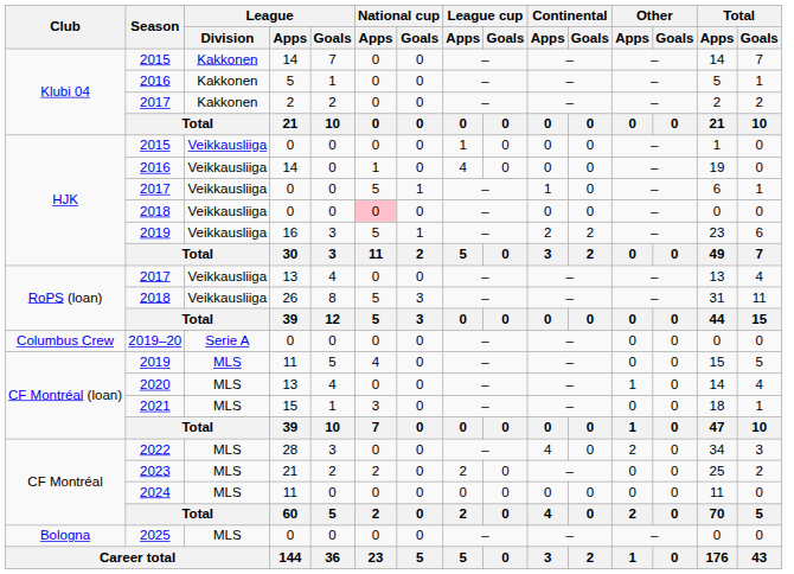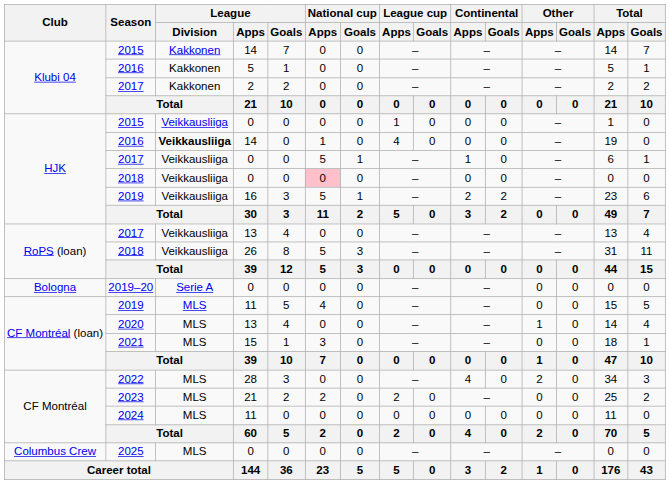 <table class="wikitable" style="text-align:center">
 <tr>
 <th rowspan="2">Club</th>
 <th rowspan="2">Season</th>
 <th colspan="3">League</th>
 <th colspan="2">National cup</th>
 <th colspan="2">League cup</th>
 <th colspan="2">Continental</th>
 <th colspan="2">Other</th>
 <th colspan="2">Total</th>
 </tr>
 <tr>
 <th>Division</th>
 <th>Apps</th>
 <th>Goals</th>
 <th>Apps</th>
 <th>Goals</th>
 <th>Apps</th>
 <th>Goals</th>
 <th>Apps</th>
 <th>Goals</th>
 <th>Apps</th>
 <th>Goals</th>
 <th>Apps</th>
 <th>Goals</th>
 </tr>
 <tr>
 <td rowspan="4"><a href='#'>Klubi 04</a></td>
 <td><a href='#'>2015</a></td>
 <td><a href='#'>Kakkonen</a></td>
 <td>14</td>
 <td>7</td>
 <td>0</td>
 <td>0</td>
 <td colspan="2">–</td>
 <td colspan="2">–</td>
 <td colspan="2">–</td>
 <td>14</td>
 <td>7</td>
 </tr>
 <tr>
 <td><a href='#'>2016</a></td>
 <td>Kakkonen</td>
 <td>5</td>
 <td>1</td>
 <td>0</td>
 <td>0</td>
 <td colspan="2">–</td>
 <td colspan="2">–</td>
 <td colspan="2">–</td>
 <td>5</td>
 <td>1</td>
 </tr>
 <tr>
 <td><a href='#'>2017</a></td>
 <td>Kakkonen</td>
 <td>2</td>
 <td>2</td>
 <td>0</td>
 <td>0</td>
 <td colspan="2">–</td>
 <td colspan="2">–</td>
 <td colspan="2">–</td>
 <td>2</td>
 <td>2</td>
 </tr>
 <tr>
 <th colspan="2">Total</th>
 <th>21</th>
 <th>10</th>
 <th>0</th>
 <th>0</th>
 <th>0</th>
 <th>0</th>
 <th>0</th>
 <th>0</th>
 <th>0</th>
 <th>0</th>
 <th>21</th>
 <th>10</th>
 </tr>
 <tr>
 <td rowspan="6"><a href='#'>HJK</a></td>
 <td><a href='#'>2015</a></td>
 <td><a href='#'>Veikkausliiga</a></td>
 <td>0</td>
 <td>0</td>
 <td>0</td>
 <td>0</td>
 <td>1</td>
 <td>0</td>
 <td>0</td>
 <td>0</td>
 <td colspan="2">–</td>
 <td>1</td>
 <td>0</td>
 </tr>
 <tr>
 <td><a href='#'>2016</a></td>
-<td>Veikkausliiga</td>
+<td><strong>Veikkausliiga</strong></td>
 <td>14</td>
 <td>0</td>
 <td>1</td>
 <td>0</td>
 <td>4</td>
 <td>0</td>
 <td>0</td>
 <td>0</td>
 <td colspan="2">–</td>
 <td>19</td>
 <td>0</td>
 </tr>
 <tr>
 <td><a href='#'>2017</a></td>
 <td>Veikkausliiga</td>
 <td>0</td>
 <td>0</td>
 <td>5</td>
 <td>1</td>
 <td colspan="2">–</td>
 <td>1</td>
 <td>0</td>
 <td colspan="2">–</td>
 <td>6</td>
 <td>1</td>
 </tr>
 <tr>
 <td><a href='#'>2018</a></td>
 <td>Veikkausliiga</td>
 <td>0</td>
 <td>0</td>
 <td style="background: pink;">0</td>
 <td>0</td>
 <td colspan=2>–</td>
 <td>0</td>
 <td>0</td>
 <td colspan=2>–</td>
 <td>0</td>
 <td>0</td>
 </tr>
 <tr>
 <td><a href='#'>2019</a></td>
 <td>Veikkausliiga</td>
 <td>16</td>
 <td>3</td>
 <td>5</td>
 <td>1</td>
 <td colspan="2">–</td>
 <td>2</td>
 <td>2</td>
 <td colspan="2">–</td>
 <td>23</td>
 <td>6</td>
 </tr>
 <tr>
 <th colspan="2">Total</th>
 <th>30</th>
 <th>3</th>
 <th>11</th>
 <th>2</th>
 <th>5</th>
 <th>0</th>
 <th>3</th>
 <th>2</th>
 <th>0</th>
 <th>0</th>
 <th>49</th>
 <th>7</th>
 </tr>
 <tr>
 <td rowspan="3"><a href='#'>RoPS</a> (loan)</td>
 <td><a href='#'>2017</a></td>
 <td>Veikkausliiga</td>
 <td>13</td>
 <td>4</td>
 <td>0</td>
 <td>0</td>
 <td colspan="2">–</td>
 <td colspan="2">–</td>
 <td colspan="2">–</td>
 <td>13</td>
 <td>4</td>
 </tr>
 <tr>
 <td><a href='#'>2018</a></td>
 <td>Veikkausliiga</td>
 <td>26</td>
 <td>8</td>
 <td>5</td>
 <td>3</td>
 <td colspan="2">–</td>
 <td colspan="2">–</td>
 <td colspan="2">–</td>
 <td>31</td>
 <td>11</td>
 </tr>
 <tr>
 <th colspan="2">Total</th>
 <th>39</th>
 <th>12</th>
 <th>5</th>
 <th>3</th>
 <th>0</th>
 <th>0</th>
 <th>0</th>
 <th>0</th>
 <th>0</th>
 <th>0</th>
 <th>44</th>
 <th>15</th>
 </tr>
 <tr>
-<td><a href='#'>Columbus Crew</a></td>
+<td><a href='#'>Bologna</a></td>
 <td><a href='#'>2019–20</a></td>
 <td><a href='#'>Serie A</a></td>
 <td>0</td>
 <td>0</td>
 <td>0</td>
 <td>0</td>
 <td colspan="2">–</td>
 <td colspan="2">–</td>
 <td>0</td>
 <td>0</td>
 <td>0</td>
 <td>0</td>
 </tr>
 <tr>
 <td rowspan="4"><a href='#'>CF Montréal</a> (loan)</td>
 <td><a href='#'>2019</a></td>
 <td><a href='#'>MLS</a></td>
 <td>11</td>
 <td>5</td>
 <td>4</td>
 <td>0</td>
 <td colspan="2">–</td>
 <td colspan="2">–</td>
 <td>0</td>
 <td>0</td>
 <td>15</td>
 <td>5</td>
 </tr>
 <tr>
 <td><a href='#'>2020</a></td>
 <td>MLS</td>
 <td>13</td>
 <td>4</td>
 <td>0</td>
 <td>0</td>
 <td colspan="2">–</td>
 <td colspan="2">–</td>
 <td>1</td>
 <td>0</td>
 <td>14</td>
 <td>4</td>
 </tr>
 <tr>
 <td><a href='#'>2021</a></td>
 <td>MLS</td>
 <td>15</td>
 <td>1</td>
 <td>3</td>
 <td>0</td>
 <td colspan="2">–</td>
 <td colspan="2">–</td>
 <td>0</td>
 <td>0</td>
 <td>18</td>
 <td>1</td>
 </tr>
 <tr>
 <th colspan="2">Total</th>
 <th>39</th>
 <th>10</th>
 <th>7</th>
 <th>0</th>
 <th>0</th>
 <th>0</th>
 <th>0</th>
 <th>0</th>
 <th>1</th>
 <th>0</th>
 <th>47</th>
 <th>10</th>
 </tr>
 <tr>
 <td rowspan="4">CF Montréal</td>
 <td><a href='#'>2022</a></td>
 <td>MLS</td>
 <td>28</td>
 <td>3</td>
 <td>0</td>
 <td>0</td>
 <td colspan="2">–</td>
 <td>4</td>
 <td>0</td>
 <td>2</td>
 <td>0</td>
 <td>34</td>
 <td>3</td>
 </tr>
 <tr>
 <td><a href='#'>2023</a></td>
 <td>MLS</td>
 <td>21</td>
 <td>2</td>
 <td>2</td>
 <td>0</td>
 <td>2</td>
 <td>0</td>
 <td colspan="2">–</td>
 <td>0</td>
 <td>0</td>
 <td>25</td>
 <td>2</td>
 </tr>
 <tr>
 <td><a href='#'>2024</a></td>
 <td>MLS</td>
 <td>11</td>
 <td>0</td>
 <td>0</td>
 <td>0</td>
 <td>0</td>
 <td>0</td>
 <td>0</td>
 <td>0</td>
 <td>0</td>
 <td>0</td>
 <td>11</td>
 <td>0</td>
 </tr>
 <tr>
 <th colspan="2">Total</th>
 <th>60</th>
 <th>5</th>
 <th>2</th>
 <th>0</th>
 <th>2</th>
 <th>0</th>
 <th>4</th>
 <th>0</th>
 <th>2</th>
 <th>0</th>
 <th>70</th>
 <th>5</th>
 </tr>
 <tr>
-<td><a href='#'>Bologna</a></td>
+<td><a href='#'>Columbus Crew</a></td>
 <td><a href='#'>2025</a></td>
 <td>MLS</td>
 <td>0</td>
 <td>0</td>
 <td>0</td>
 <td>0</td>
 <td colspan=2>–</td>
 <td colspan=2>–</td>
 <td colspan=2>–</td>
 <td>0</td>
 <td>0</td>
 </tr>
 <tr>
 <th colspan="3">Career total</th>
 <th>144</th>
 <th>36</th>
 <th>23</th>
 <th>5</th>
 <th>5</th>
 <th>0</th>
 <th>3</th>
 <th>2</th>
 <th>1</th>
 <th>0</th>
 <th>176</th>
 <th>43</th>
 </tr>
 </table>
